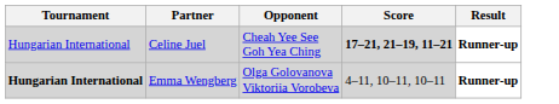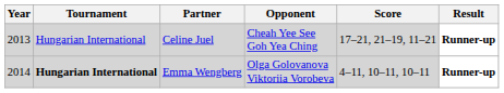 <table class="sortable wikitable" style="font-size: 90%;">
 <tr>
+<th>Year</th>
 <th>Tournament</th>
 <th>Partner</th>
 <th>Opponent</th>
 <th>Score</th>
 <th>Result</th>
 </tr>
 <tr style="background:#D5D5D5">
+<td align="center">2013</td>
 <td align="left"><a href='#'>Hungarian International</a></td>
 <td align="left"> <a href='#'>Celine Juel</a></td>
 <td align="left"> <a href='#'>Cheah Yee See</a><br> <a href='#'>Goh Yea Ching</a></td>
-<td align="left"><strong>17–21, 21–19, 11–21</strong></td>
+<td align="left">17–21, 21–19, 11–21</td>
 <td style="text-align:left; background:white"> <strong>Runner-up</strong></td>
 </tr>
 <tr style="background:#D5D5D5">
+<td align="center">2014</td>
 <td align="left"><strong>Hungarian International</strong></td>
 <td align="left"> <a href='#'>Emma Wengberg</a></td>
 <td align="left"> <a href='#'>Olga Golovanova</a><br> <a href='#'>Viktoriia Vorobeva</a></td>
 <td align="left">4–11, 10–11, 10–11</td>
 <td style="text-align:left; background:white"> <strong>Runner-up</strong></td>
 </tr>
 </table>
